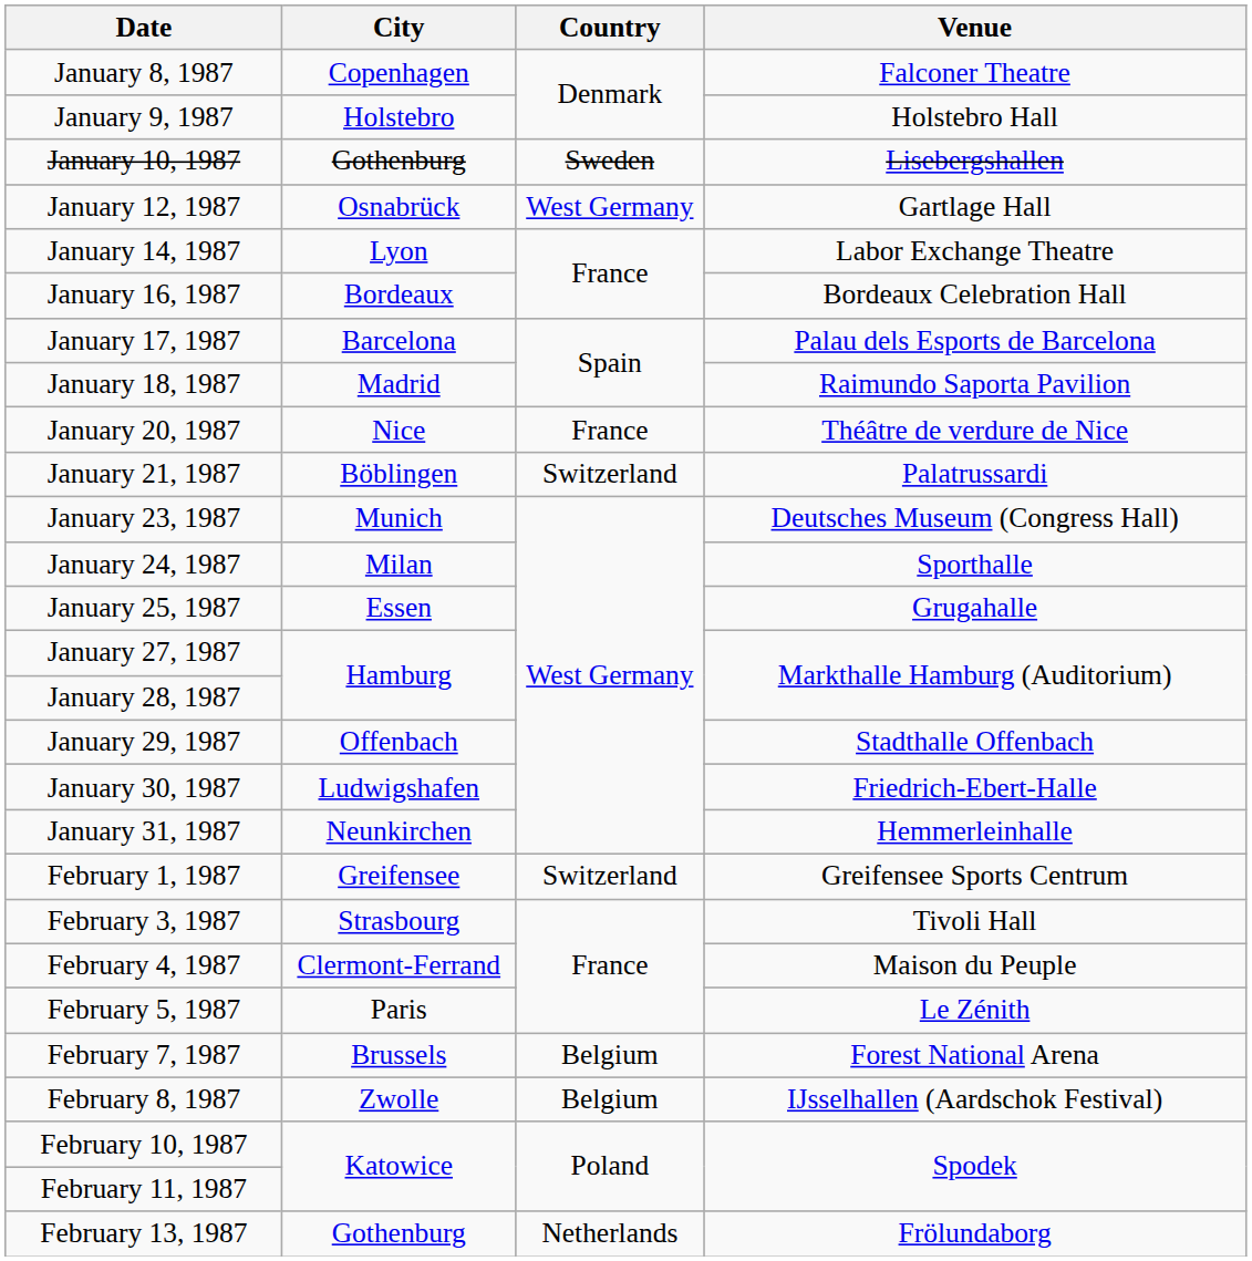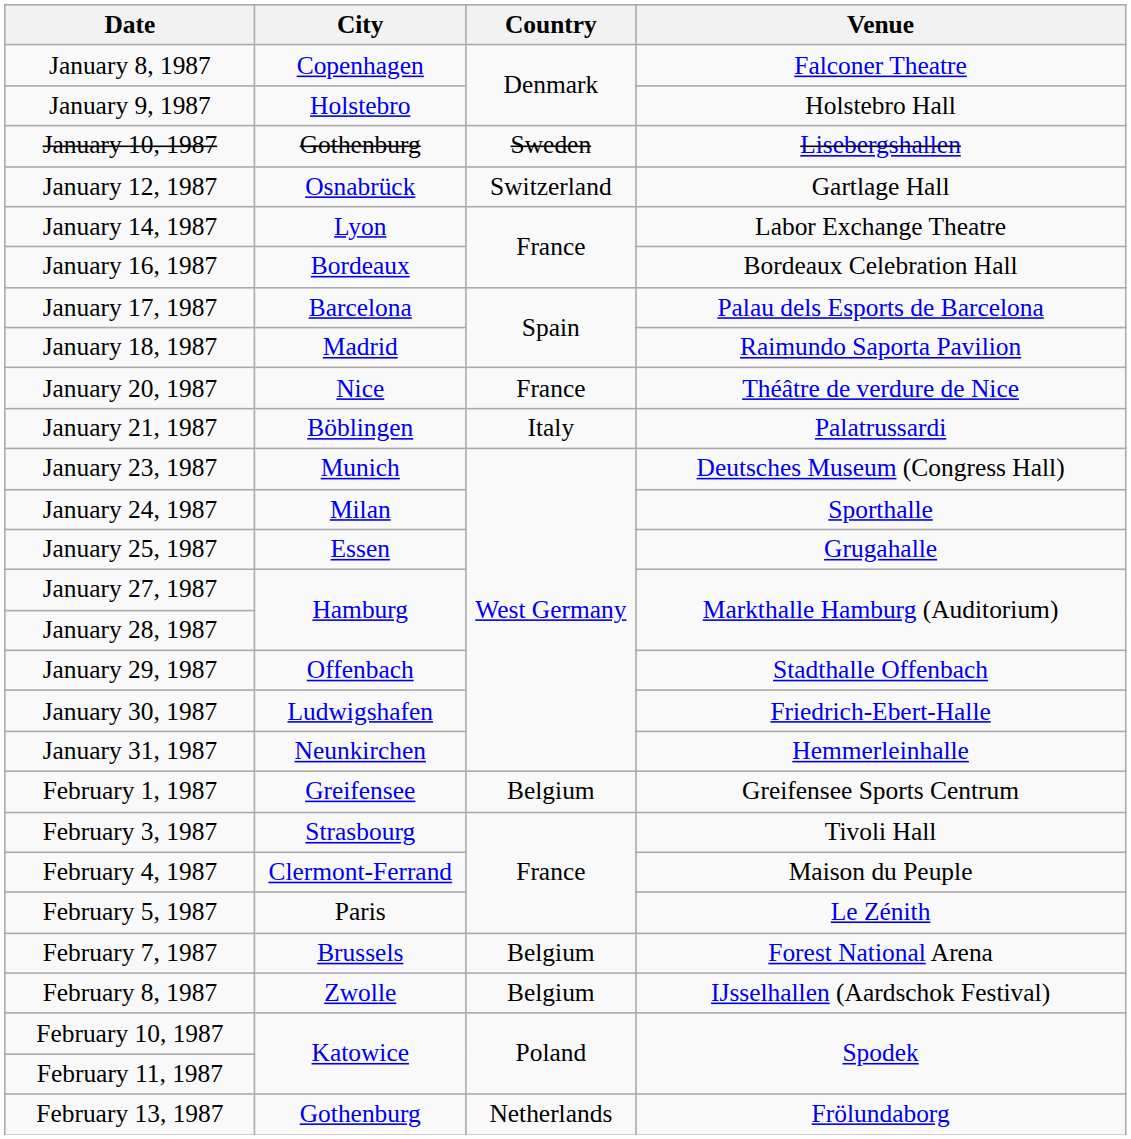 <table class="wikitable plainrowheaders" style="text-align:center;">
 <tr>
 <th width="150">Date</th>
 <th width="125">City</th>
 <th width="100">Country</th>
 <th width="300">Venue</th>
 </tr>
 <tr>
 <td>January 8, 1987</td>
 <td><a href='#'>Copenhagen</a></td>
 <td rowspan="2">Denmark</td>
 <td><a href='#'>Falconer Theatre</a></td>
 </tr>
 <tr>
 <td>January 9, 1987</td>
 <td><a href='#'>Holstebro</a></td>
 <td>Holstebro Hall</td>
 </tr>
 <tr>
 <td><s>January 10, 1987</s></td>
 <td><s>Gothenburg</s></td>
 <td><s>Sweden</s></td>
 <td><s><a href='#'>Lisebergshallen</a> </s></td>
 </tr>
 <tr>
 <td>January 12, 1987</td>
 <td><a href='#'>Osnabrück</a></td>
-<td><a href='#'>West Germany</a></td>
+<td>Switzerland</td>
 <td>Gartlage Hall</td>
 </tr>
 <tr>
 <td>January 14, 1987</td>
 <td><a href='#'>Lyon</a></td>
 <td rowspan="2">France</td>
 <td>Labor Exchange Theatre</td>
 </tr>
 <tr>
 <td>January 16, 1987</td>
 <td><a href='#'>Bordeaux</a></td>
 <td>Bordeaux Celebration Hall</td>
 </tr>
 <tr>
 <td>January 17, 1987</td>
 <td><a href='#'>Barcelona</a></td>
 <td rowspan="2">Spain</td>
 <td><a href='#'>Palau dels Esports de Barcelona</a></td>
 </tr>
 <tr>
 <td>January 18, 1987</td>
 <td><a href='#'>Madrid</a></td>
 <td><a href='#'>Raimundo Saporta Pavilion</a></td>
 </tr>
 <tr>
 <td>January 20, 1987</td>
 <td><a href='#'>Nice</a></td>
 <td>France</td>
 <td><a href='#'>Théâtre de verdure de Nice</a></td>
 </tr>
 <tr>
 <td>January 21, 1987</td>
 <td><a href='#'>Böblingen</a></td>
-<td>Switzerland</td>
+<td>Italy</td>
 <td><a href='#'>Palatrussardi</a></td>
 </tr>
 <tr>
 <td>January 23, 1987</td>
 <td><a href='#'>Munich</a></td>
 <td rowspan="8"><a href='#'>West Germany</a></td>
 <td><a href='#'>Deutsches Museum</a> (Congress Hall)</td>
 </tr>
 <tr>
 <td>January 24, 1987</td>
 <td><a href='#'>Milan</a></td>
 <td><a href='#'>Sporthalle</a></td>
 </tr>
 <tr>
 <td>January 25, 1987</td>
 <td><a href='#'>Essen</a></td>
 <td><a href='#'>Grugahalle</a></td>
 </tr>
 <tr>
 <td>January 27, 1987</td>
 <td rowspan="2"><a href='#'>Hamburg</a></td>
 <td rowspan="2"><a href='#'>Markthalle Hamburg</a> (Auditorium)</td>
 </tr>
 <tr>
 <td>January 28, 1987</td>
 </tr>
 <tr>
 <td>January 29, 1987</td>
 <td><a href='#'>Offenbach</a></td>
 <td><a href='#'>Stadthalle Offenbach</a></td>
 </tr>
 <tr>
 <td>January 30, 1987</td>
 <td><a href='#'>Ludwigshafen</a></td>
 <td><a href='#'>Friedrich-Ebert-Halle</a></td>
 </tr>
 <tr>
 <td>January 31, 1987</td>
 <td><a href='#'>Neunkirchen</a></td>
 <td><a href='#'>Hemmerleinhalle</a></td>
 </tr>
 <tr>
 <td>February 1, 1987</td>
 <td><a href='#'>Greifensee</a></td>
-<td>Switzerland</td>
+<td>Belgium</td>
 <td>Greifensee Sports Centrum</td>
 </tr>
 <tr>
 <td>February 3, 1987</td>
 <td><a href='#'>Strasbourg</a></td>
 <td rowspan="3">France</td>
 <td>Tivoli Hall</td>
 </tr>
 <tr>
 <td>February 4, 1987</td>
 <td><a href='#'>Clermont-Ferrand</a></td>
 <td>Maison du Peuple</td>
 </tr>
 <tr>
 <td>February 5, 1987</td>
 <td>Paris</td>
 <td><a href='#'>Le Zénith</a></td>
 </tr>
 <tr>
 <td>February 7, 1987</td>
 <td><a href='#'>Brussels</a></td>
 <td>Belgium</td>
 <td><a href='#'>Forest National</a> Arena</td>
 </tr>
 <tr>
 <td>February 8, 1987</td>
 <td><a href='#'>Zwolle</a></td>
 <td>Belgium</td>
 <td><a href='#'>IJsselhallen</a> (Aardschok Festival)</td>
 </tr>
 <tr>
 <td>February 10, 1987</td>
 <td rowspan="2"><a href='#'>Katowice</a></td>
 <td rowspan="2">Poland</td>
 <td rowspan="2"><a href='#'>Spodek</a></td>
 </tr>
 <tr>
 <td>February 11, 1987</td>
 </tr>
 <tr>
 <td>February 13, 1987</td>
 <td><a href='#'>Gothenburg</a></td>
 <td>Netherlands</td>
 <td><a href='#'>Frölundaborg</a></td>
 </tr>
 </table>
